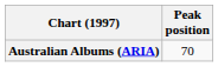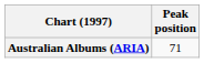 <table class="wikitable  plainrowheaders" style="text-align:center">
 <tr>
 <th scope="col">Chart (1997)</th>
 <th scope="col">Peak<br>position</th>
 </tr>
 <tr>
 <th scope="row">Australian Albums (<a href='#'>ARIA</a>)</th>
-<td>70</td>
+<td>71</td>
 </tr>
 </table>
